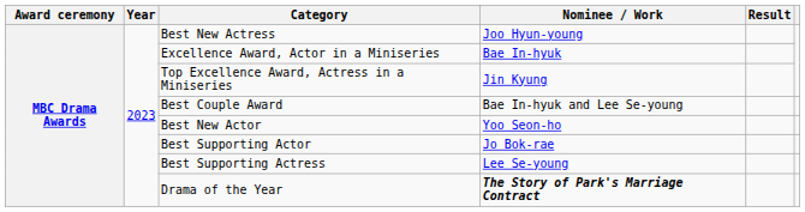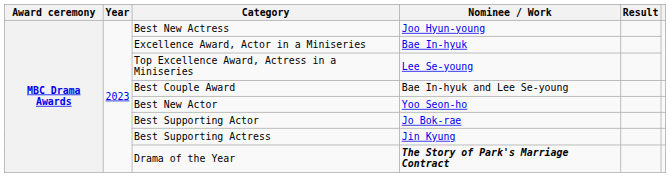 <table class="wikitable plainrowheaders sortable">
 <tr>
 <th scope="col">Award ceremony </th>
 <th scope="col">Year</th>
 <th scope="col">Category </th>
 <th scope="col">Nominee / Work</th>
 <th scope="col">Result</th>
 <th scope="col" class="unsortable"></th>
 </tr>
 <tr>
 <th scope="row" rowspan="8"><a href='#'>MBC Drama Awards</a></th>
 <td rowspan="8" style="text-align:center"><a href='#'>2023</a></td>
 <td>Best New Actress</td>
 <td><a href='#'>Joo Hyun-young</a></td>
 <td></td>
 <td rowspan="3" style="text-align:center"></td>
 </tr>
 <tr>
 <td>Excellence Award, Actor in a Miniseries</td>
 <td><a href='#'>Bae In-hyuk</a></td>
 <td></td>
 </tr>
 <tr>
 <td>Top Excellence Award, Actress in a Miniseries</td>
-<td><a href='#'>Jin Kyung</a></td>
+<td><a href='#'>Lee Se-young</a></td>
 <td></td>
 </tr>
 <tr>
 <td>Best Couple Award</td>
 <td>Bae In-hyuk and Lee Se-young</td>
 <td></td>
 <td style="text-align:center"></td>
 </tr>
 <tr>
 <td>Best New Actor</td>
 <td><a href='#'>Yoo Seon-ho</a></td>
 <td></td>
 <td style="text-align:center"></td>
 </tr>
 <tr>
 <td>Best Supporting Actor</td>
 <td><a href='#'>Jo Bok-rae</a></td>
 <td></td>
 <td style="text-align:center"></td>
 </tr>
 <tr>
 <td>Best Supporting Actress</td>
-<td><a href='#'>Lee Se-young</a></td>
+<td><a href='#'>Jin Kyung</a></td>
 <td></td>
 <td style="text-align:center"></td>
 </tr>
 <tr>
 <td>Drama of the Year</td>
 <td><strong><em>The Story of Park's Marriage Contract</em></strong></td>
 <td></td>
 <td style="text-align:center"></td>
 </tr>
 </table>
